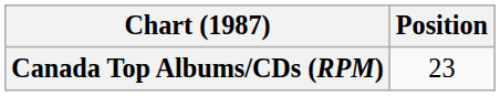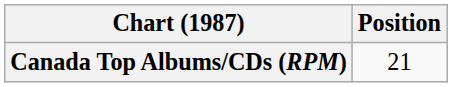 <table class="wikitable plainrowheaders" style="text-align:center">
 <tr>
 <th scope="col">Chart (1987)</th>
 <th scope="col">Position</th>
 </tr>
 <tr>
 <th scope="row">Canada Top Albums/CDs (<em>RPM</em>)</th>
-<td>23</td>
+<td>21</td>
 </tr>
 </table>
